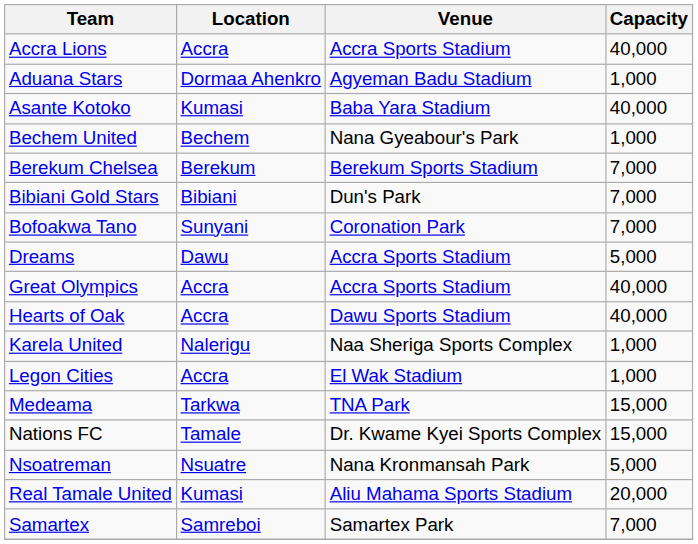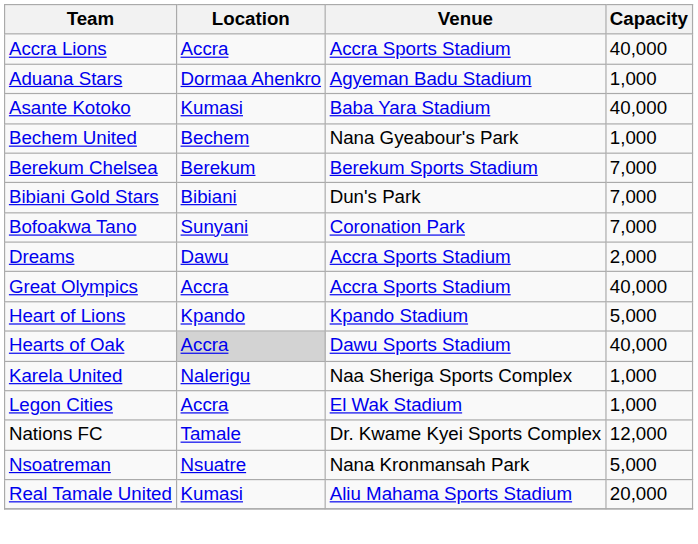 <table class="wikitable sortable">
 <tr>
 <th>Team</th>
 <th>Location</th>
 <th>Venue</th>
 <th>Capacity</th>
 </tr>
 <tr>
 <td><a href='#'>Accra Lions</a></td>
 <td><a href='#'>Accra</a></td>
 <td><a href='#'>Accra Sports Stadium</a></td>
 <td>40,000</td>
 </tr>
 <tr>
 <td><a href='#'>Aduana Stars</a></td>
 <td><a href='#'>Dormaa Ahenkro</a></td>
 <td><a href='#'>Agyeman Badu Stadium</a></td>
 <td>1,000</td>
 </tr>
 <tr>
 <td><a href='#'>Asante Kotoko</a></td>
 <td><a href='#'>Kumasi</a></td>
 <td><a href='#'>Baba Yara Stadium</a></td>
 <td>40,000</td>
 </tr>
 <tr>
 <td><a href='#'>Bechem United</a></td>
 <td><a href='#'>Bechem</a></td>
 <td>Nana Gyeabour's Park</td>
 <td>1,000</td>
 </tr>
 <tr>
 <td><a href='#'>Berekum Chelsea</a></td>
 <td><a href='#'>Berekum</a></td>
 <td><a href='#'>Berekum Sports Stadium</a></td>
 <td>7,000</td>
 </tr>
 <tr>
 <td><a href='#'>Bibiani Gold Stars</a></td>
 <td><a href='#'>Bibiani</a></td>
 <td>Dun's Park</td>
 <td>7,000</td>
 </tr>
 <tr>
 <td><a href='#'>Bofoakwa Tano</a></td>
 <td><a href='#'>Sunyani</a></td>
 <td><a href='#'>Coronation Park</a></td>
 <td>7,000</td>
 </tr>
 <tr>
 <td><a href='#'>Dreams</a></td>
 <td><a href='#'>Dawu</a></td>
 <td><a href='#'>Accra Sports Stadium</a></td>
-<td>5,000</td>
+<td>2,000</td>
 </tr>
 <tr>
 <td><a href='#'>Great Olympics</a></td>
 <td><a href='#'>Accra</a></td>
 <td><a href='#'>Accra Sports Stadium</a></td>
 <td>40,000</td>
 </tr>
 <tr>
+<td><a href='#'>Heart of Lions</a></td>
+<td><a href='#'>Kpando</a></td>
+<td><a href='#'>Kpando Stadium</a></td>
+<td>5,000</td>
+</tr>
+<tr>
 <td><a href='#'>Hearts of Oak</a></td>
-<td><a href='#'>Accra</a></td>
+<td style="background: lightgrey;"><a href='#'>Accra</a></td>
 <td><a href='#'>Dawu Sports Stadium</a></td>
 <td>40,000</td>
 </tr>
 <tr>
 <td><a href='#'>Karela United</a></td>
 <td><a href='#'>Nalerigu</a></td>
 <td>Naa Sheriga Sports Complex</td>
 <td>1,000</td>
 </tr>
 <tr>
 <td><a href='#'>Legon Cities</a></td>
 <td><a href='#'>Accra</a></td>
 <td><a href='#'>El Wak Stadium</a></td>
 <td>1,000</td>
 </tr>
 <tr>
-<td><a href='#'>Medeama</a></td>
-<td><a href='#'>Tarkwa</a></td>
-<td><a href='#'>TNA Park</a></td>
-<td>15,000</td>
-</tr>
-<tr>
 <td>Nations FC</td>
 <td><a href='#'>Tamale</a></td>
 <td>Dr. Kwame Kyei Sports Complex</td>
-<td>15,000</td>
+<td>12,000</td>
 </tr>
 <tr>
 <td><a href='#'>Nsoatreman</a></td>
 <td><a href='#'>Nsuatre</a></td>
 <td>Nana Kronmansah Park</td>
 <td>5,000</td>
 </tr>
 <tr>
 <td><a href='#'>Real Tamale United</a></td>
 <td><a href='#'>Kumasi</a></td>
 <td><a href='#'>Aliu Mahama Sports Stadium</a></td>
 <td>20,000</td>
 </tr>
 <tr>
-<td><a href='#'>Samartex</a></td>
-<td><a href='#'>Samreboi</a></td>
-<td>Samartex Park</td>
-<td>7,000</td>
-</tr>
-<tr>
 </tr>
 </table>
